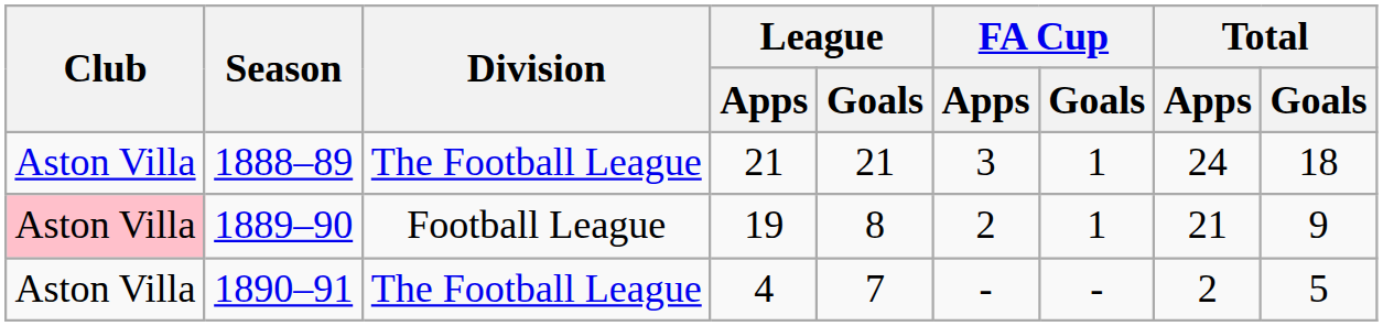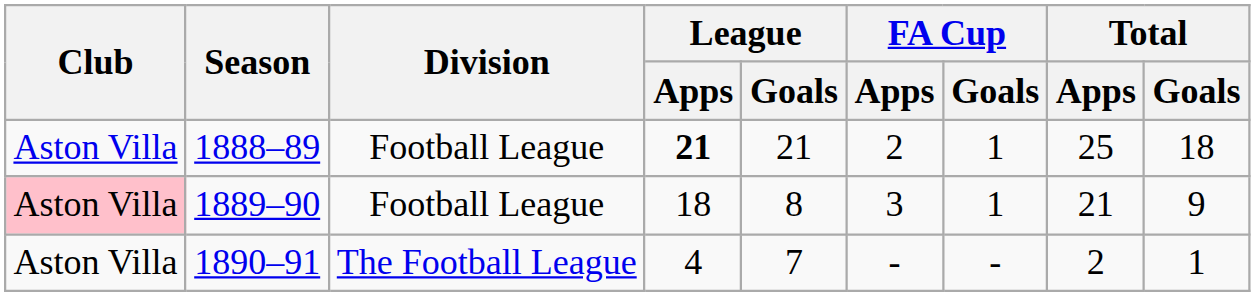 <table class="wikitable" style="text-align:center;">
 <tr>
 <th rowspan="2">Club</th>
 <th rowspan="2">Season</th>
 <th rowspan="2">Division</th>
 <th colspan="2">League</th>
 <th colspan="2"><a href='#'>FA Cup</a></th>
 <th colspan="2">Total</th>
 </tr>
 <tr>
 <th>Apps</th>
 <th>Goals</th>
 <th>Apps</th>
 <th>Goals</th>
 <th>Apps</th>
 <th>Goals</th>
 </tr>
 <tr>
 <td><a href='#'>Aston Villa</a></td>
 <td><a href='#'>1888–89</a></td>
-<td><a href='#'>The Football League</a></td>
+<td>Football League</td>
+<td><strong>21</strong></td>
 <td>21</td>
-<td>21</td>
-<td>3</td>
+<td>2</td>
 <td>1</td>
-<td>24</td>
+<td>25</td>
 <td>18</td>
 </tr>
 <tr>
 <td style="background: pink;">Aston Villa</td>
 <td><a href='#'>1889–90</a></td>
 <td>Football League</td>
-<td>19</td>
+<td>18</td>
 <td>8</td>
-<td>2</td>
+<td>3</td>
 <td>1</td>
 <td>21</td>
 <td>9</td>
 </tr>
 <tr>
 <td>Aston Villa</td>
 <td><a href='#'>1890–91</a></td>
 <td><a href='#'>The Football League</a></td>
 <td>4</td>
 <td>7</td>
 <td>-</td>
 <td>-</td>
 <td>2</td>
-<td>5</td>
+<td>1</td>
 </tr>
 </table>
